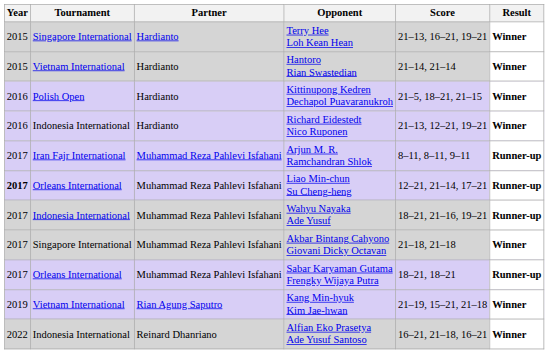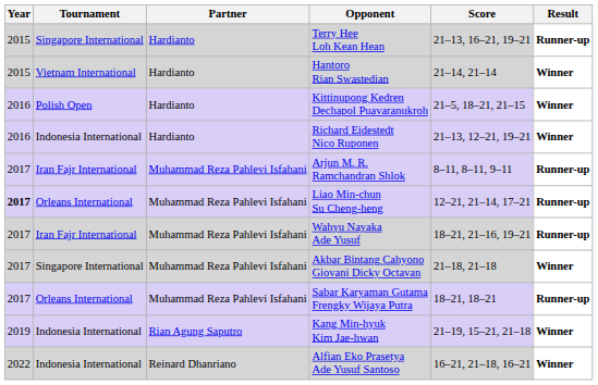 <table class="sortable wikitable" style="font-size: 90%;">
 <tr>
 <th>Year</th>
 <th>Tournament</th>
 <th>Partner</th>
 <th>Opponent</th>
 <th>Score</th>
 <th>Result</th>
 </tr>
 <tr style="background:#D5D5D5">
 <td align="center">2015</td>
 <td align="left"><a href='#'>Singapore International</a></td>
 <td align="left"> <a href='#'>Hardianto</a></td>
 <td align="left"> <a href='#'>Terry Hee</a><br> <a href='#'>Loh Kean Hean</a></td>
 <td align="left">21–13, 16–21, 19–21</td>
-<td style="text-align:left; background:white"> <strong>Winner</strong></td>
+<td style="text-align:left; background:white"> <strong>Runner-up</strong></td>
 </tr>
 <tr style="background:#D5D5D5">
 <td align="center">2015</td>
 <td align="left"><a href='#'>Vietnam International</a></td>
 <td align="left"> Hardianto</td>
 <td align="left"> <a href='#'>Hantoro</a><br> <a href='#'>Rian Swastedian</a></td>
 <td align="left">21–14, 21–14</td>
 <td style="text-align:left; background:white"> <strong>Winner</strong></td>
 </tr>
 <tr style="background:#D8CEF6">
 <td align="center">2016</td>
 <td align="left"><a href='#'>Polish Open</a></td>
 <td align="left"> Hardianto</td>
 <td align="left"> <a href='#'>Kittinupong Kedren</a><br> <a href='#'>Dechapol Puavaranukroh</a></td>
 <td align="left">21–5, 18–21, 21–15</td>
 <td style="text-align:left; background:white"> <strong>Winner</strong></td>
 </tr>
 <tr style="background:#D8CEF6">
 <td align="center">2016</td>
 <td align="left">Indonesia International</td>
 <td align="left"> Hardianto</td>
 <td align="left"> <a href='#'>Richard Eidestedt</a><br> <a href='#'>Nico Ruponen</a></td>
 <td align="left">21–13, 12–21, 19–21</td>
 <td style="text-align:left; background:white"> <strong>Winner</strong></td>
 </tr>
 <tr style="background:#D8CEF6">
 <td align="center">2017</td>
 <td align="left"><a href='#'>Iran Fajr International</a></td>
 <td align="left"> <a href='#'>Muhammad Reza Pahlevi Isfahani</a></td>
 <td align="left"> <a href='#'>Arjun M. R.</a><br> <a href='#'>Ramchandran Shlok</a></td>
 <td align="left">8–11, 8–11, 9–11</td>
 <td style="text-align:left; background:white"> <strong>Runner-up</strong></td>
 </tr>
 <tr style="background:#D8CEF6">
 <td align="center"><strong>2017</strong></td>
 <td align="left"><a href='#'>Orleans International</a></td>
 <td align="left"> Muhammad Reza Pahlevi Isfahani</td>
 <td align="left"> <a href='#'>Liao Min-chun</a><br> <a href='#'>Su Cheng-heng</a></td>
 <td align="left">12–21, 21–14, 17–21</td>
 <td style="text-align:left; background:white"> <strong>Runner-up</strong></td>
 </tr>
 <tr style="background:#D5D5D5">
 <td align="center">2017</td>
-<td align="left"><a href='#'>Indonesia International</a></td>
+<td align="left"><a href='#'>Iran Fajr International</a></td>
 <td align="left"> Muhammad Reza Pahlevi Isfahani</td>
 <td align="left"> <a href='#'>Wahyu Nayaka</a><br> <a href='#'>Ade Yusuf</a></td>
 <td align="left">18–21, 21–16, 19–21</td>
 <td style="text-align:left; background:white"> <strong>Runner-up</strong></td>
 </tr>
 <tr style="background:#D5D5D5">
 <td align="center">2017</td>
 <td align="left">Singapore International</td>
 <td align="left"> Muhammad Reza Pahlevi Isfahani</td>
 <td align="left"> <a href='#'>Akbar Bintang Cahyono</a><br> <a href='#'>Giovani Dicky Octavan</a></td>
 <td align="left">21–18, 21–18</td>
 <td style="text-align:left; background:white"> <strong>Winner</strong></td>
 </tr>
 <tr style="background:#D8CEF6">
 <td align="center">2017</td>
 <td align="left"><a href='#'>Orleans International</a></td>
 <td align="left"> Muhammad Reza Pahlevi Isfahani</td>
 <td align="left"> <a href='#'>Sabar Karyaman Gutama</a><br> <a href='#'>Frengky Wijaya Putra</a></td>
 <td align="left">18–21, 18–21</td>
 <td style="text-align:left; background:white"> <strong>Runner-up</strong></td>
 </tr>
 <tr style="background:#D8CEF6">
 <td align="center">2019</td>
-<td align="left"><a href='#'>Vietnam International</a></td>
+<td align="left">Indonesia International</td>
 <td align="left"> <a href='#'>Rian Agung Saputro</a></td>
 <td align="left"> <a href='#'>Kang Min-hyuk</a><br> <a href='#'>Kim Jae-hwan</a></td>
 <td align="left">21–19, 15–21, 21–18</td>
 <td style="text-align:left; background:white"> <strong>Winner</strong></td>
 </tr>
 <tr style="background:#D5D5D5">
 <td align="center">2022</td>
 <td align="left">Indonesia International</td>
 <td align="left"> Reinard Dhanriano</td>
 <td align="left"> <a href='#'>Alfian Eko Prasetya</a><br> <a href='#'>Ade Yusuf Santoso</a></td>
 <td align="left">16–21, 21–18, 16–21</td>
 <td style="text-align:left; background:white"> <strong>Winner</strong></td>
 </tr>
 </table>
